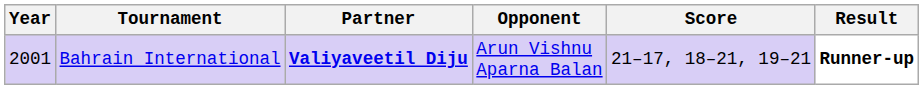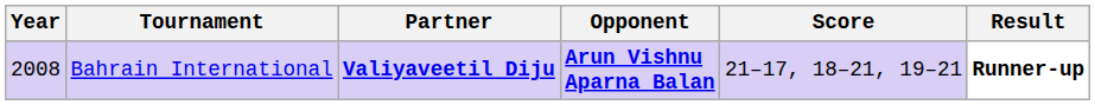 <table class="sortable wikitable" style="font-size: 90%;">
 <tr>
 <th>Year</th>
 <th>Tournament</th>
 <th>Partner</th>
 <th>Opponent</th>
 <th>Score</th>
 <th>Result</th>
 </tr>
 <tr style="background:#D8CEF6">
-<td align="center">2001</td>
+<td align="center">2008</td>
 <td align="left"><a href='#'>Bahrain International</a></td>
 <td align="left"><strong> <a href='#'>Valiyaveetil Diju</a></strong></td>
-<td align="left"> <a href='#'>Arun Vishnu</a> <br>  <a href='#'>Aparna Balan</a></td>
+<td align="left"><strong> <a href='#'>Arun Vishnu</a> <br>  <a href='#'>Aparna Balan</a></strong></td>
 <td align="left">21–17, 18–21, 19–21</td>
 <td style="text-align:left; background:white"> <strong>Runner-up</strong></td>
 </tr>
 </table>
